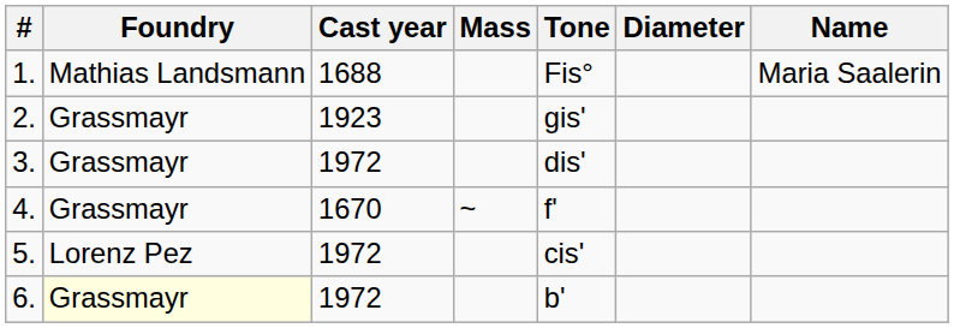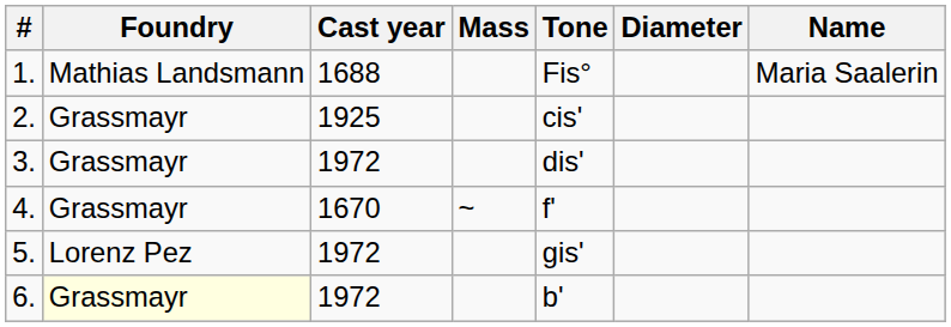 <table class="wikitable">
 <tr>
 <th>#</th>
 <th>Foundry</th>
 <th>Cast year</th>
 <th>Mass</th>
 <th>Tone</th>
 <th>Diameter</th>
 <th>Name</th>
 </tr>
 <tr>
 <td>1.</td>
 <td>Mathias Landsmann</td>
 <td>1688</td>
 <td></td>
 <td>Fis°</td>
 <td></td>
 <td>Maria Saalerin</td>
 </tr>
 <tr>
 <td>2.</td>
 <td>Grassmayr</td>
-<td>1923</td>
+<td>1925</td>
 <td></td>
-<td>gis'</td>
+<td>cis'</td>
 <td></td>
 <td></td>
 </tr>
 <tr>
 <td>3.</td>
 <td>Grassmayr</td>
 <td>1972</td>
 <td></td>
 <td>dis'</td>
 <td></td>
 <td></td>
 </tr>
 <tr>
 <td>4.</td>
 <td>Grassmayr</td>
 <td>1670</td>
 <td>~</td>
 <td>f'</td>
 <td></td>
 <td></td>
 </tr>
 <tr>
 <td>5.</td>
 <td>Lorenz Pez</td>
 <td>1972</td>
 <td></td>
-<td>cis'</td>
+<td>gis'</td>
 <td></td>
 <td></td>
 </tr>
 <tr>
 <td>6.</td>
 <td style="background: lightyellow;">Grassmayr</td>
 <td>1972</td>
 <td></td>
 <td>b'</td>
 <td></td>
 <td></td>
 </tr>
 </table>
